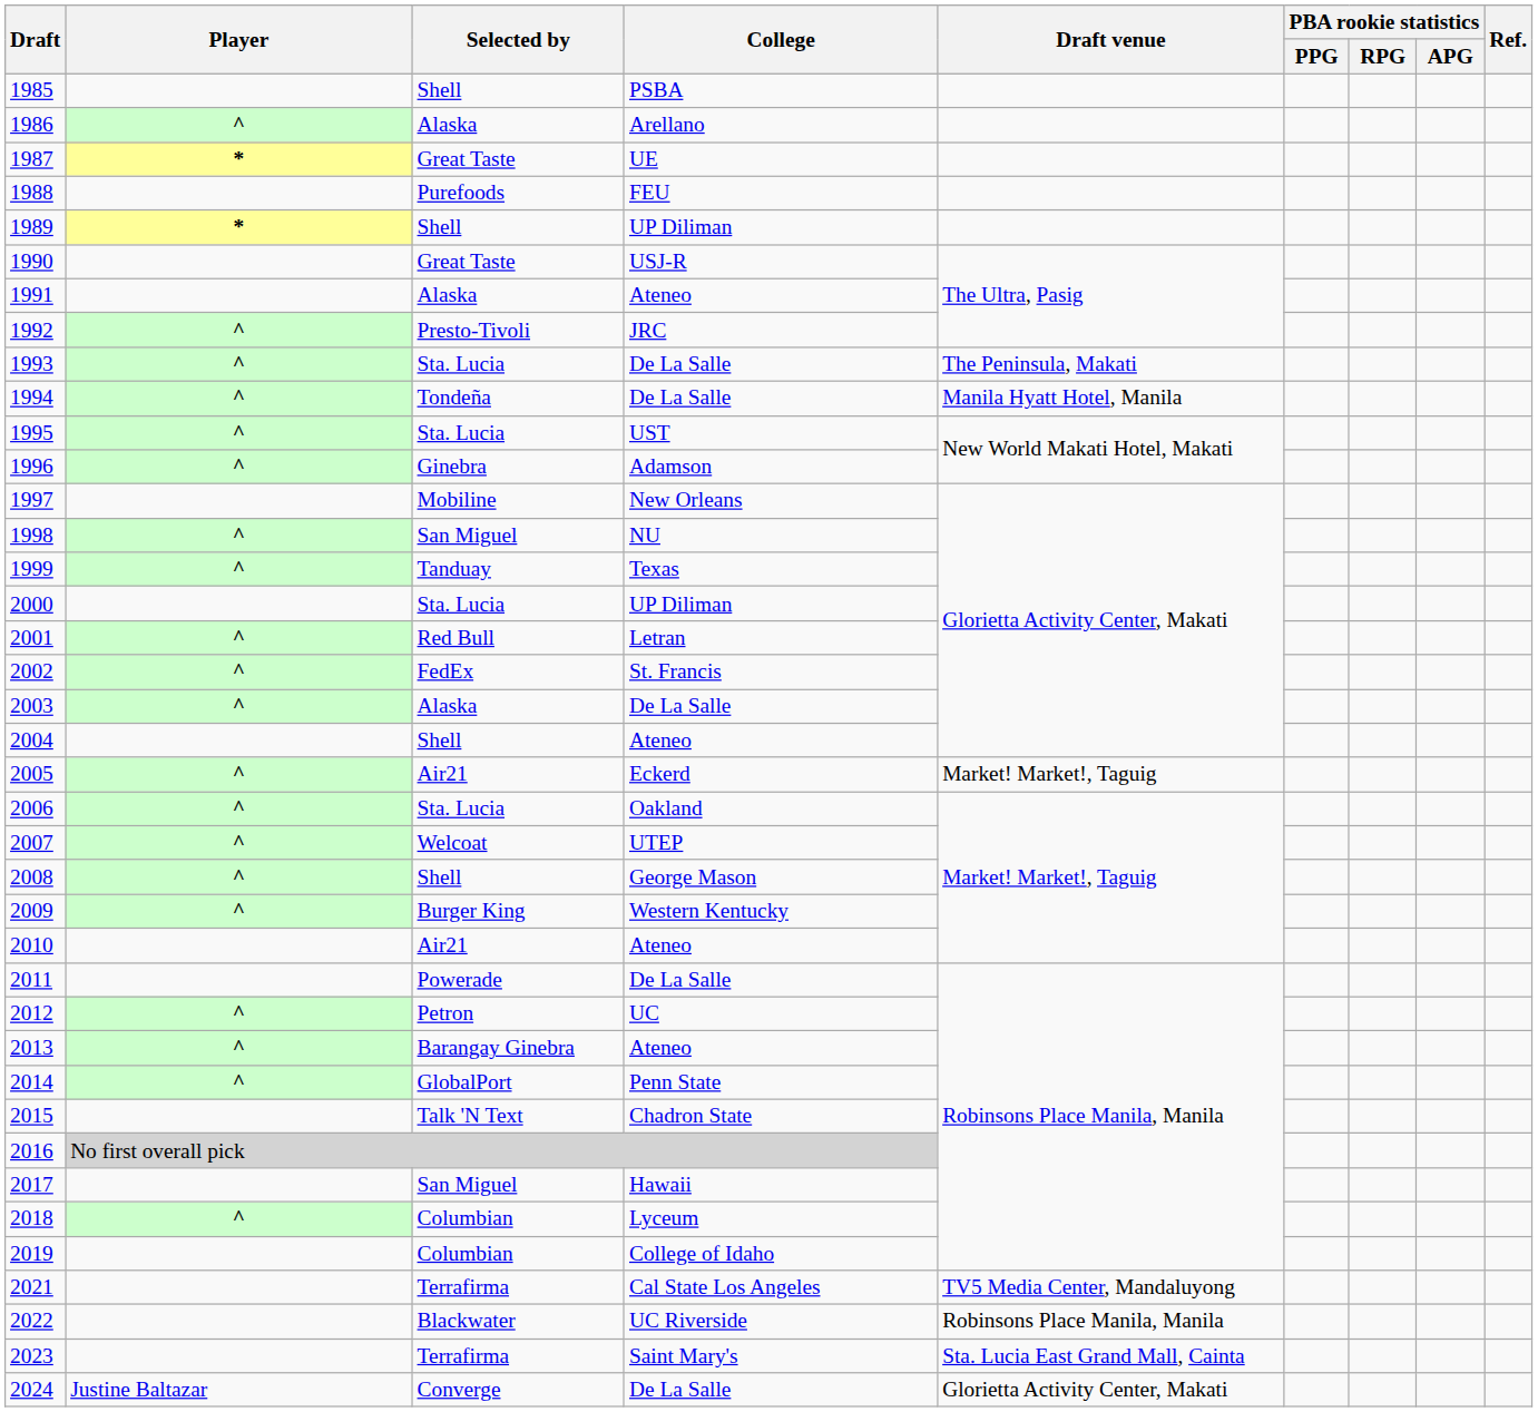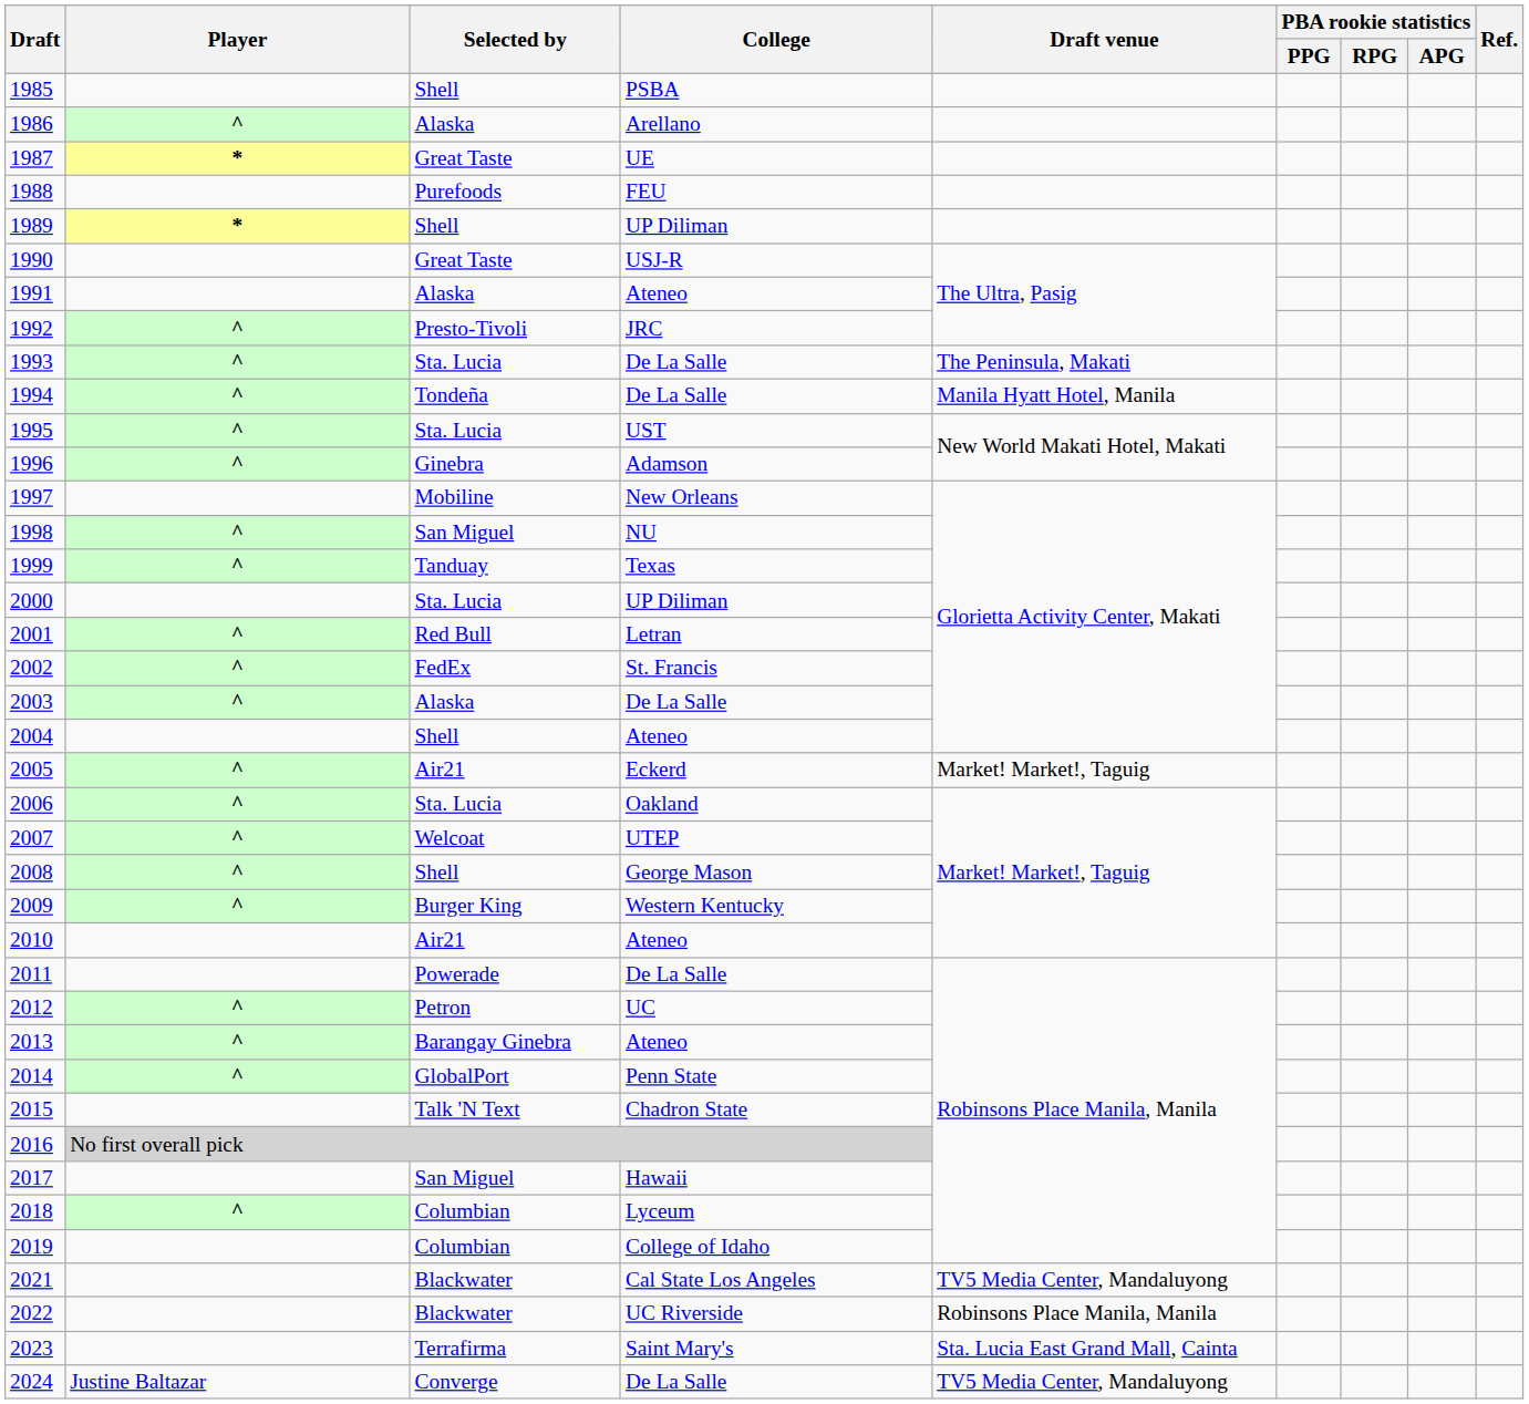 <table class="wikitable plainrowheaders sortable" summary="Draft (sortable), Selected by (sortable), Player (sortable), Nationality (sortable), College/high school/former club (sortable), PPG (sortable), RPG (sortable), APG (sortable) and References">
 <tr style="background-color:#c5c5c5">
 <th rowspan=2 scope="col">Draft</th>
 <th rowspan=2 scope="col" width=250>Player</th>
 <th rowspan=2 scope="col" width=150>Selected by</th>
 <th rowspan=2 scope="col" width=225>College</th>
 <th rowspan=2 scope="col" width=250>Draft venue</th>
 <th colspan=3>PBA rookie statistics</th>
 <th rowspan=2 scope="col" class="unsortable">Ref.</th>
 </tr>
 <tr>
 <th scope="col">PPG</th>
 <th scope="col">RPG</th>
 <th scope="col">APG</th>
 </tr>
 <tr>
 <td><a href='#'>1985</a></td>
 <td></td>
 <td><a href='#'>Shell</a></td>
 <td> <a href='#'>PSBA</a></td>
 <td></td>
 <td align=center></td>
 <td align=center></td>
 <td align=center></td>
 <td align=center></td>
 </tr>
 <tr>
 <td><a href='#'>1986</a></td>
 <th scope="row" style="background-color:#CCFFCC">^</th>
 <td><a href='#'>Alaska</a></td>
 <td> <a href='#'>Arellano</a></td>
 <td></td>
 <td align=center></td>
 <td align=center></td>
 <td align=center></td>
 <td align=center></td>
 </tr>
 <tr>
 <td><a href='#'>1987</a></td>
 <th scope="row" style="background-color:#FFFF99"><em></em>*</th>
 <td><a href='#'>Great Taste</a></td>
 <td> <a href='#'>UE</a></td>
 <td></td>
 <td align=center></td>
 <td align=center></td>
 <td align=center></td>
 <td align=center></td>
 </tr>
 <tr>
 <td><a href='#'>1988</a></td>
 <td></td>
 <td><a href='#'>Purefoods</a></td>
 <td> <a href='#'>FEU</a></td>
 <td></td>
 <td align=center></td>
 <td align=center></td>
 <td align=center></td>
 <td align=center></td>
 </tr>
 <tr>
 <td><a href='#'>1989</a></td>
 <th scope="row" style="background-color:#FFFF99"><em></em>*</th>
 <td><a href='#'>Shell</a></td>
 <td> <a href='#'>UP Diliman</a></td>
 <td></td>
 <td align=center></td>
 <td align=center></td>
 <td align=center></td>
 <td align=center></td>
 </tr>
 <tr>
 <td><a href='#'>1990</a></td>
 <td></td>
 <td><a href='#'>Great Taste</a></td>
 <td> <a href='#'>USJ-R</a></td>
 <td rowspan="3"><a href='#'>The Ultra</a>, <a href='#'>Pasig</a></td>
 <td align=center></td>
 <td align=center></td>
 <td align=center></td>
 <td align=center></td>
 </tr>
 <tr>
 <td><a href='#'>1991</a></td>
 <td></td>
 <td><a href='#'>Alaska</a></td>
 <td> <a href='#'>Ateneo</a></td>
 <td align=center></td>
 <td align=center></td>
 <td align=center></td>
 <td align=center></td>
 </tr>
 <tr>
 <td><a href='#'>1992</a></td>
 <th scope="row" style="background-color:#CCFFCC">^</th>
 <td><a href='#'>Presto-Tivoli</a></td>
 <td> <a href='#'>JRC</a></td>
 <td align=center></td>
 <td align=center></td>
 <td align=center></td>
 <td align=center></td>
 </tr>
 <tr>
 <td><a href='#'>1993</a></td>
 <th scope="row" style="background-color:#CCFFCC"><em></em>^</th>
 <td><a href='#'>Sta. Lucia</a></td>
 <td> <a href='#'>De La Salle</a></td>
 <td><a href='#'>The Peninsula</a>, <a href='#'>Makati</a></td>
 <td align=center></td>
 <td align=center></td>
 <td align=center></td>
 <td align=center></td>
 </tr>
 <tr>
 <td><a href='#'>1994</a></td>
 <th scope="row" style="background-color:#CCFFCC">^</th>
 <td><a href='#'>Tondeña</a></td>
 <td> <a href='#'>De La Salle</a></td>
 <td><a href='#'>Manila Hyatt Hotel</a>, Manila</td>
 <td align=center></td>
 <td align=center></td>
 <td align=center></td>
 <td align=center></td>
 </tr>
 <tr>
 <td><a href='#'>1995</a></td>
 <th scope="row" style="background-color:#CCFFCC">^</th>
 <td><a href='#'>Sta. Lucia</a></td>
 <td> <a href='#'>UST</a></td>
 <td rowspan="2">New World Makati Hotel, Makati</td>
 <td align=center></td>
 <td align=center></td>
 <td align=center></td>
 <td align=center></td>
 </tr>
 <tr>
 <td><a href='#'>1996</a></td>
 <th scope="row" style="background-color:#CCFFCC"><em></em>^</th>
 <td><a href='#'>Ginebra</a></td>
 <td> <a href='#'>Adamson</a></td>
 <td align=center></td>
 <td align=center></td>
 <td align=center></td>
 <td align=center></td>
 </tr>
 <tr>
 <td><a href='#'>1997</a></td>
 <td><em></em></td>
 <td><a href='#'>Mobiline</a></td>
 <td> <a href='#'>New Orleans</a></td>
 <td rowspan="8"><a href='#'>Glorietta Activity Center</a>, Makati</td>
 <td align=center></td>
 <td align=center></td>
 <td align=center></td>
 <td align=center></td>
 </tr>
 <tr>
 <td><a href='#'>1998</a></td>
 <th scope="row" style="background-color:#CCFFCC"><em></em>^</th>
 <td><a href='#'>San Miguel</a></td>
 <td> <a href='#'>NU</a></td>
 <td align=center></td>
 <td align=center></td>
 <td align=center></td>
 <td align=center></td>
 </tr>
 <tr>
 <td><a href='#'>1999</a></td>
 <th scope="row" style="background-color:#CCFFCC">^</th>
 <td><a href='#'>Tanduay</a></td>
 <td> <a href='#'>Texas</a></td>
 <td align=center></td>
 <td align=center></td>
 <td align=center></td>
 <td align=center></td>
 </tr>
 <tr>
 <td><a href='#'>2000</a></td>
 <td></td>
 <td><a href='#'>Sta. Lucia</a></td>
 <td> <a href='#'>UP Diliman</a></td>
 <td align=center></td>
 <td align=center></td>
 <td align=center></td>
 <td align=center></td>
 </tr>
 <tr>
 <td><a href='#'>2001</a></td>
 <th scope="row" style="background-color:#CCFFCC">^</th>
 <td><a href='#'>Red Bull</a></td>
 <td> <a href='#'>Letran</a></td>
 <td align=center></td>
 <td align=center></td>
 <td align=center></td>
 <td align=center></td>
 </tr>
 <tr>
 <td><a href='#'>2002</a></td>
 <th scope="row" style="background-color:#CCFFCC">^</th>
 <td><a href='#'>FedEx</a></td>
 <td> <a href='#'>St. Francis</a></td>
 <td align=center></td>
 <td align=center></td>
 <td align=center></td>
 <td align=center></td>
 </tr>
 <tr>
 <td><a href='#'>2003</a></td>
 <th scope="row" style="background-color:#CCFFCC">^</th>
 <td><a href='#'>Alaska</a></td>
 <td> <a href='#'>De La Salle</a></td>
 <td align=center></td>
 <td align=center></td>
 <td align=center></td>
 <td align=center></td>
 </tr>
 <tr>
 <td><a href='#'>2004</a></td>
 <td><em></em></td>
 <td><a href='#'>Shell</a></td>
 <td> <a href='#'>Ateneo</a></td>
 <td align=center></td>
 <td align=center></td>
 <td align=center></td>
 <td align=center></td>
 </tr>
 <tr>
 <td><a href='#'>2005</a></td>
 <th scope="row" style="background-color:#CCFFCC">^</th>
 <td><a href='#'>Air21</a></td>
 <td> <a href='#'>Eckerd</a></td>
 <td>Market! Market!, Taguig</td>
 <td align=center></td>
 <td align=center></td>
 <td align=center></td>
 <td align=center></td>
 </tr>
 <tr>
 <td><a href='#'>2006</a></td>
 <th scope="row" style="background-color:#CCFFCC"><em></em>^</th>
 <td><a href='#'>Sta. Lucia</a></td>
 <td> <a href='#'>Oakland</a></td>
 <td rowspan="5"><a href='#'>Market! Market!</a>, <a href='#'>Taguig</a></td>
 <td align=center></td>
 <td align=center></td>
 <td align=center></td>
 <td align=center></td>
 </tr>
 <tr>
 <td><a href='#'>2007</a></td>
 <th scope="row" style="background-color:#CCFFCC">^</th>
 <td><a href='#'>Welcoat</a></td>
 <td> <a href='#'>UTEP</a></td>
 <td align=center></td>
 <td align=center></td>
 <td align=center></td>
 <td align=center></td>
 </tr>
 <tr>
 <td><a href='#'>2008</a></td>
 <th scope="row" style="background-color:#CCFFCC"><em></em>^</th>
 <td><a href='#'>Shell</a></td>
 <td> <a href='#'>George Mason</a></td>
 <td align=center></td>
 <td align=center></td>
 <td align=center></td>
 <td align=center></td>
 </tr>
 <tr>
 <td><a href='#'>2009</a></td>
 <th scope="row" style="background-color:#CCFFCC">^</th>
 <td><a href='#'>Burger King</a></td>
 <td> <a href='#'>Western Kentucky</a></td>
 <td align=center></td>
 <td align=center></td>
 <td align=center></td>
 <td align=center></td>
 </tr>
 <tr>
 <td><a href='#'>2010</a></td>
 <td></td>
 <td><a href='#'>Air21</a></td>
 <td> <a href='#'>Ateneo</a></td>
 <td align=center></td>
 <td align=center></td>
 <td align=center></td>
 <td align=center></td>
 </tr>
 <tr>
 <td><a href='#'>2011</a></td>
 <td></td>
 <td><a href='#'>Powerade</a></td>
 <td> <a href='#'>De La Salle</a></td>
 <td rowspan="9"><a href='#'>Robinsons Place Manila</a>, Manila</td>
 <td align=center></td>
 <td align=center></td>
 <td align=center></td>
 <td align=center></td>
 </tr>
 <tr>
 <td><a href='#'>2012</a></td>
 <th scope="row" style="background-color:#CCFFCC">^</th>
 <td><a href='#'>Petron</a></td>
 <td> <a href='#'>UC</a></td>
 <td align=center></td>
 <td align=center></td>
 <td align=center></td>
 <td align=center></td>
 </tr>
 <tr>
 <td><a href='#'>2013</a></td>
 <th scope="row" style="background-color:#CCFFCC"><em></em>^</th>
 <td><a href='#'>Barangay Ginebra</a></td>
 <td> <a href='#'>Ateneo</a></td>
 <td align=center></td>
 <td align=center></td>
 <td align=center></td>
 <td align=center></td>
 </tr>
 <tr>
 <td><a href='#'>2014</a></td>
 <th scope="row" style="background-color:#CCFFCC"><em></em>^</th>
 <td><a href='#'>GlobalPort</a></td>
 <td> <a href='#'>Penn State</a></td>
 <td align=center></td>
 <td align=center></td>
 <td align=center></td>
 <td align=center></td>
 </tr>
 <tr>
 <td><a href='#'>2015</a></td>
 <td></td>
 <td><a href='#'>Talk 'N Text</a></td>
 <td> <a href='#'>Chadron State</a></td>
 <td align=center></td>
 <td align=center></td>
 <td align=center></td>
 <td align=center></td>
 </tr>
 <tr>
 <td><a href='#'>2016</a></td>
 <td colspan="3" bgcolor="lightgray">No first overall pick</td>
 <td></td>
 <td></td>
 <td></td>
 <td align=center></td>
 </tr>
 <tr>
 <td><a href='#'>2017</a></td>
 <td></td>
 <td><a href='#'>San Miguel</a></td>
 <td> <a href='#'>Hawaii</a></td>
 <td align=center></td>
 <td align=center></td>
 <td align=center></td>
 <td align=center></td>
 </tr>
 <tr>
 <td><a href='#'>2018</a></td>
 <th scope="row" style="background-color:#CCFFCC">^</th>
 <td><a href='#'>Columbian</a></td>
 <td> <a href='#'>Lyceum</a></td>
 <td align=center></td>
 <td align=center></td>
 <td align=center></td>
 <td align=center></td>
 </tr>
 <tr>
 <td><a href='#'>2019</a></td>
 <td></td>
 <td><a href='#'>Columbian</a></td>
 <td> <a href='#'>College of Idaho</a></td>
 <td align=center></td>
 <td align=center></td>
 <td align=center></td>
 <td align=center></td>
 </tr>
 <tr>
 <td><a href='#'>2021 </a></td>
 <td></td>
-<td><a href='#'>Terrafirma</a></td>
+<td><a href='#'>Blackwater</a></td>
 <td> <a href='#'>Cal State Los Angeles</a></td>
 <td><a href='#'>TV5 Media Center</a>, Mandaluyong </td>
 <td align=center></td>
 <td align=center></td>
 <td align=center></td>
 <td align=center></td>
 </tr>
 <tr>
 <td><a href='#'>2022 </a></td>
 <td></td>
 <td><a href='#'>Blackwater</a></td>
 <td> <a href='#'>UC Riverside</a></td>
 <td>Robinsons Place Manila, Manila</td>
 <td align=center></td>
 <td align=center></td>
 <td align=center></td>
 <td align=center></td>
 </tr>
 <tr>
 <td><a href='#'>2023 </a></td>
 <td></td>
 <td><a href='#'>Terrafirma</a></td>
 <td> <a href='#'>Saint Mary's</a></td>
 <td><a href='#'>Sta. Lucia East Grand Mall</a>, <a href='#'>Cainta</a></td>
 <td align=center></td>
 <td align=center></td>
 <td align=center></td>
 <td align=center></td>
 </tr>
 <tr>
 <td><a href='#'>2024 </a></td>
 <td><a href='#'>Justine Baltazar</a></td>
 <td><a href='#'>Converge</a></td>
 <td> <a href='#'>De La Salle</a></td>
-<td>Glorietta Activity Center, Makati</td>
+<td><a href='#'>TV5 Media Center</a>, Mandaluyong </td>
 <td align=center></td>
 <td align=center></td>
 <td align=center></td>
 <td align=center></td>
 </tr>
 </table>
